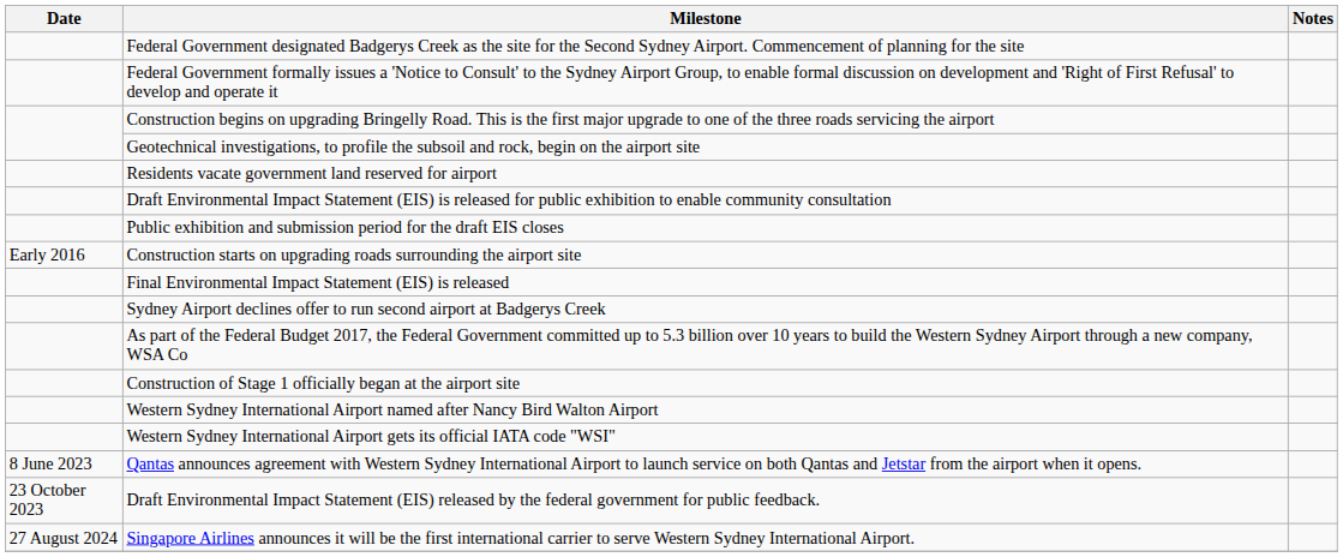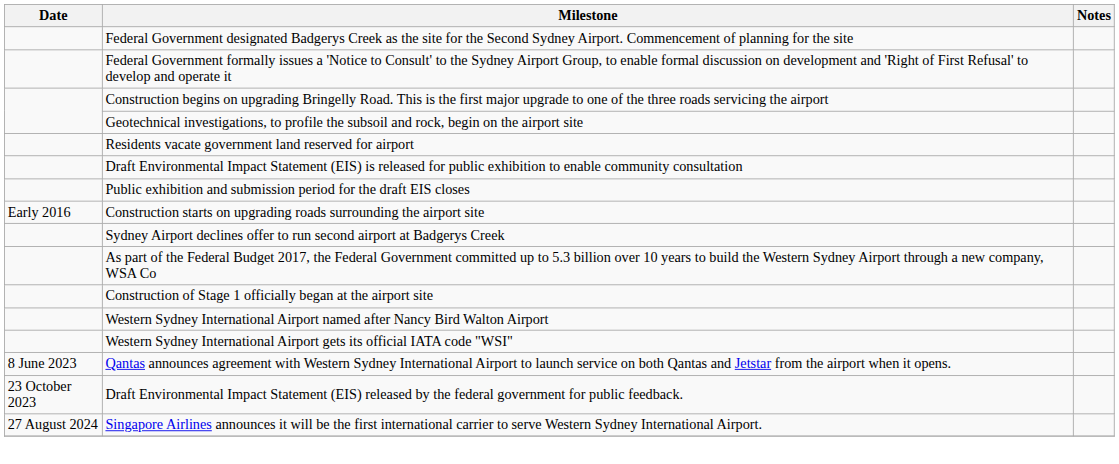 <table class="wikitable sortable">
 <tr>
 <th>Date</th>
 <th>Milestone</th>
 <th>Notes</th>
 </tr>
 <tr>
 <td></td>
 <td>Federal Government designated Badgerys Creek as the site for the Second Sydney Airport. Commencement of planning for the site</td>
 <td></td>
 </tr>
 <tr>
 <td></td>
 <td>Federal Government formally issues a 'Notice to Consult' to the Sydney Airport Group, to enable formal discussion on development and 'Right of First Refusal' to develop and operate it</td>
 <td></td>
 </tr>
 <tr>
 <td rowspan=2></td>
 <td>Construction begins on upgrading Bringelly Road. This is the first major upgrade to one of the three roads servicing the airport</td>
 <td></td>
 </tr>
 <tr>
 <td>Geotechnical investigations, to profile the subsoil and rock, begin on the airport site</td>
 <td></td>
 </tr>
 <tr>
 <td></td>
 <td>Residents vacate government land reserved for airport</td>
 <td></td>
 </tr>
 <tr>
 <td></td>
 <td>Draft Environmental Impact Statement (EIS) is released for public exhibition to enable community consultation</td>
 <td></td>
 </tr>
 <tr>
 <td></td>
 <td>Public exhibition and submission period for the draft EIS closes</td>
 <td></td>
 </tr>
 <tr>
 <td>Early 2016</td>
 <td>Construction starts on upgrading roads surrounding the airport site</td>
 <td></td>
 </tr>
 <tr>
 <td></td>
-<td>Final Environmental Impact Statement (EIS) is released</td>
-<td></td>
-</tr>
-<tr>
-<td></td>
 <td>Sydney Airport declines offer to run second airport at Badgerys Creek</td>
 <td></td>
 </tr>
 <tr>
 <td></td>
 <td>As part of the Federal Budget 2017, the Federal Government committed up to 5.3 billion over 10 years to build the Western Sydney Airport through a new company, WSA Co</td>
 <td></td>
 </tr>
 <tr>
 <td></td>
 <td>Construction of Stage 1 officially began at the airport site</td>
 <td></td>
 </tr>
 <tr>
 <td></td>
 <td>Western Sydney International Airport named after Nancy Bird Walton Airport</td>
 <td></td>
 </tr>
 <tr>
 <td></td>
 <td>Western Sydney International Airport gets its official IATA code "WSI"</td>
 <td></td>
 </tr>
 <tr>
 <td>8 June 2023</td>
 <td><a href='#'>Qantas</a> announces agreement with Western Sydney International Airport to launch service on both Qantas and <a href='#'>Jetstar</a> from the airport when it opens.</td>
 <td></td>
 </tr>
 <tr>
 <td>23 October 2023</td>
 <td>Draft Environmental Impact Statement (EIS) released by the federal government for public feedback.</td>
 <td></td>
 </tr>
 <tr>
 <td>27 August 2024</td>
 <td><a href='#'>Singapore Airlines</a> announces it will be the first international carrier to serve Western Sydney International Airport.</td>
 <td></td>
 </tr>
 <tr>
 </tr>
 </table>
